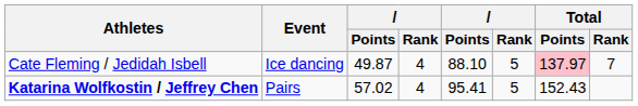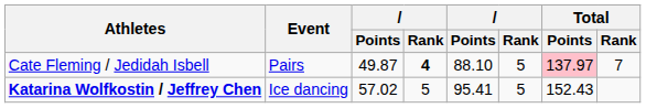 <table class="wikitable" style="font-size:90%">
 <tr>
 <th rowspan="2">Athletes</th>
 <th rowspan="2">Event</th>
 <th colspan="2">/</th>
 <th colspan="2">/</th>
 <th colspan="2">Total</th>
 </tr>
 <tr style="font-size:95%">
 <th>Points</th>
 <th>Rank</th>
 <th>Points</th>
 <th>Rank</th>
 <th>Points</th>
 <th>Rank</th>
 </tr>
 <tr align=center>
 <td align=left><a href='#'>Cate Fleming</a> / <a href='#'>Jedidah Isbell</a><br></td>
-<td align=left><a href='#'>Ice dancing</a></td>
+<td align=left><a href='#'>Pairs</a></td>
 <td>49.87</td>
-<td>4</td>
+<td><strong>4</strong></td>
 <td>88.10</td>
 <td>5</td>
 <td style="background: pink;">137.97</td>
 <td>7</td>
 </tr>
 <tr align=center>
 <td align=left><strong><a href='#'>Katarina Wolfkostin</a> / <a href='#'>Jeffrey Chen</a></strong><br></td>
-<td align=left><a href='#'>Pairs</a></td>
+<td align=left><a href='#'>Ice dancing</a></td>
 <td>57.02</td>
-<td>4</td>
+<td>5</td>
 <td>95.41</td>
 <td>5</td>
 <td>152.43</td>
 <td></td>
 </tr>
 </table>
